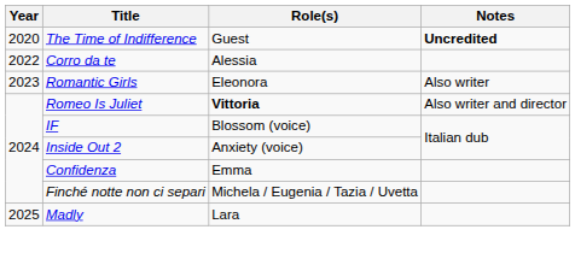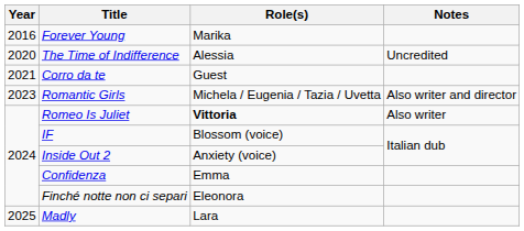 <table class="wikitable plainrowheaders sortable">
 <tr>
 <th scope="col">Year</th>
 <th scope="col">Title</th>
 <th scope="col">Role(s)</th>
 <th scope="col" class="unsortable">Notes</th>
 </tr>
 <tr>
+<td>2016</td>
+<td><em><a href='#'>Forever Young</a></em></td>
+<td>Marika</td>
+<td></td>
+</tr>
+<tr>
 <td>2020</td>
 <td><em><a href='#'>The Time of Indifference</a></em></td>
-<td>Guest</td>
-<td><strong>Uncredited</strong></td>
+<td>Alessia</td>
+<td>Uncredited</td>
 </tr>
 <tr>
-<td>2022</td>
+<td>2021</td>
 <td><em><a href='#'>Corro da te</a></em></td>
-<td>Alessia</td>
+<td>Guest</td>
 <td></td>
 </tr>
 <tr>
 <td>2023</td>
 <td><em><a href='#'>Romantic Girls</a></em></td>
-<td>Eleonora</td>
-<td>Also writer</td>
+<td>Michela / Eugenia / Tazia / Uvetta</td>
+<td>Also writer and director</td>
 </tr>
 <tr>
 <td rowspan="5">2024</td>
 <td><em><a href='#'>Romeo Is Juliet</a></em></td>
 <td><strong>Vittoria</strong></td>
-<td>Also writer and director</td>
+<td>Also writer</td>
 </tr>
 <tr>
 <td><em><a href='#'>IF</a></em></td>
 <td>Blossom  (voice)</td>
 <td rowspan="2">Italian dub</td>
 </tr>
 <tr>
 <td><em><a href='#'>Inside Out 2</a></em></td>
 <td>Anxiety (voice)</td>
 </tr>
 <tr>
 <td><em><a href='#'>Confidenza</a></em></td>
 <td>Emma</td>
 <td></td>
 </tr>
 <tr>
 <td><em>Finché notte non ci separi</em></td>
-<td>Michela / Eugenia / Tazia / Uvetta</td>
+<td>Eleonora</td>
 <td></td>
 </tr>
 <tr>
 <td>2025</td>
 <td><em><a href='#'>Madly</a></em></td>
 <td>Lara</td>
 <td></td>
 </tr>
 </table>
